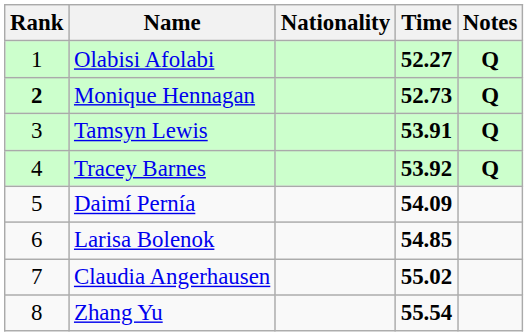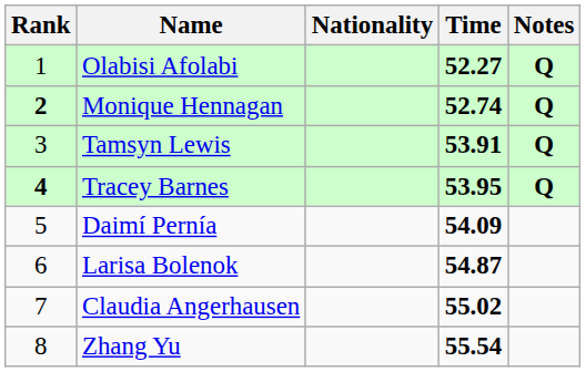 <table class="wikitable sortable" style="text-align:center">
 <tr>
 <th>Rank</th>
 <th>Name</th>
 <th>Nationality</th>
 <th>Time</th>
 <th>Notes</th>
 </tr>
 <tr bgcolor=ccffcc>
 <td>1</td>
 <td align=left><a href='#'>Olabisi Afolabi</a></td>
 <td align=left></td>
 <td><strong>52.27</strong></td>
 <td><strong>Q</strong></td>
 </tr>
 <tr bgcolor=ccffcc>
 <td><strong>2</strong></td>
 <td align=left><a href='#'>Monique Hennagan</a></td>
 <td align=left></td>
-<td><strong>52.73</strong></td>
+<td><strong>52.74</strong></td>
 <td><strong>Q</strong></td>
 </tr>
 <tr bgcolor=ccffcc>
 <td>3</td>
 <td align=left><a href='#'>Tamsyn Lewis</a></td>
 <td align=left></td>
 <td><strong>53.91</strong></td>
 <td><strong>Q</strong></td>
 </tr>
 <tr bgcolor=ccffcc>
-<td>4</td>
+<td><strong>4</strong></td>
 <td align=left><a href='#'>Tracey Barnes</a></td>
 <td align=left></td>
-<td><strong>53.92</strong></td>
+<td><strong>53.95</strong></td>
 <td><strong>Q</strong></td>
 </tr>
 <tr>
 <td>5</td>
 <td align=left><a href='#'>Daimí Pernía</a></td>
 <td align=left></td>
 <td><strong>54.09</strong></td>
 <td></td>
 </tr>
 <tr>
 <td>6</td>
 <td align=left><a href='#'>Larisa Bolenok</a></td>
 <td align=left></td>
-<td><strong>54.85</strong></td>
+<td><strong>54.87</strong></td>
 <td></td>
 </tr>
 <tr>
 <td>7</td>
 <td align=left><a href='#'>Claudia Angerhausen</a></td>
 <td align=left></td>
 <td><strong>55.02</strong></td>
 <td></td>
 </tr>
 <tr>
 <td>8</td>
 <td align=left><a href='#'>Zhang Yu</a></td>
 <td align=left></td>
 <td><strong>55.54</strong></td>
 <td></td>
 </tr>
 </table>
